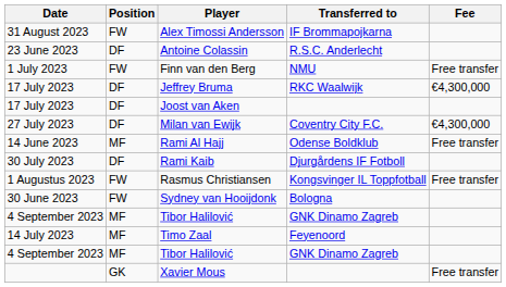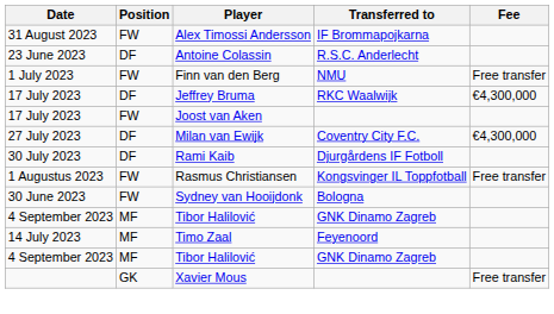 <table class="wikitable">
 <tr>
 <th>Date</th>
 <th>Position</th>
 <th>Player</th>
 <th>Transferred to</th>
 <th>Fee</th>
 </tr>
 <tr>
 <td>31 August 2023</td>
 <td>FW</td>
 <td> <a href='#'>Alex Timossi Andersson</a></td>
 <td> <a href='#'>IF Brommapojkarna</a></td>
 <td></td>
 </tr>
 <tr>
 <td>23 June 2023</td>
 <td>DF</td>
 <td> <a href='#'>Antoine Colassin</a></td>
 <td> <a href='#'>R.S.C. Anderlecht</a></td>
 <td></td>
 </tr>
 <tr>
 <td>1 July 2023</td>
 <td>FW</td>
 <td> Finn van den Berg</td>
 <td> <a href='#'>NMU</a></td>
 <td>Free transfer</td>
 </tr>
 <tr>
 <td>17 July 2023</td>
 <td>DF</td>
 <td> <a href='#'>Jeffrey Bruma</a></td>
 <td> <a href='#'>RKC Waalwijk</a></td>
 <td>€4,300,000</td>
 </tr>
 <tr>
 <td>17 July 2023</td>
-<td>DF</td>
+<td>FW</td>
 <td> <a href='#'>Joost van Aken</a></td>
 <td></td>
 <td></td>
 </tr>
 <tr>
 <td>27 July 2023</td>
 <td>DF</td>
 <td> <a href='#'>Milan van Ewijk</a></td>
 <td> <a href='#'>Coventry City F.C.</a></td>
 <td>€4,300,000</td>
-</tr>
-<tr>
-<td>14 June 2023</td>
-<td>MF</td>
-<td> <a href='#'>Rami Al Hajj</a></td>
-<td> <a href='#'>Odense Boldklub</a></td>
-<td>Free transfer</td>
 </tr>
 <tr>
 <td>30 July 2023</td>
 <td>DF</td>
 <td> <a href='#'>Rami Kaib</a></td>
 <td> <a href='#'>Djurgårdens IF Fotboll</a></td>
 <td></td>
 </tr>
 <tr>
 <td>1 Augustus 2023</td>
 <td>FW</td>
 <td> Rasmus Christiansen</td>
 <td> <a href='#'>Kongsvinger IL Toppfotball</a></td>
 <td>Free transfer</td>
 </tr>
 <tr>
 <td>30 June 2023</td>
 <td>FW</td>
 <td> <a href='#'>Sydney van Hooijdonk</a></td>
 <td> <a href='#'>Bologna</a></td>
 <td></td>
 </tr>
 <tr>
 <td>4 September 2023</td>
 <td>MF</td>
 <td> <a href='#'>Tibor Halilović</a></td>
 <td> <a href='#'>GNK Dinamo Zagreb</a></td>
 <td></td>
 </tr>
 <tr>
 <td>14 July 2023</td>
 <td>MF</td>
 <td> <a href='#'>Timo Zaal</a></td>
 <td> <a href='#'>Feyenoord</a></td>
 <td></td>
 </tr>
 <tr>
 <td>4 September 2023</td>
 <td>MF</td>
 <td> <a href='#'>Tibor Halilović</a></td>
 <td> <a href='#'>GNK Dinamo Zagreb</a></td>
 <td></td>
 </tr>
 <tr>
 <td></td>
 <td>GK</td>
 <td> <a href='#'>Xavier Mous</a></td>
 <td></td>
 <td>Free transfer</td>
 </tr>
 </table>
